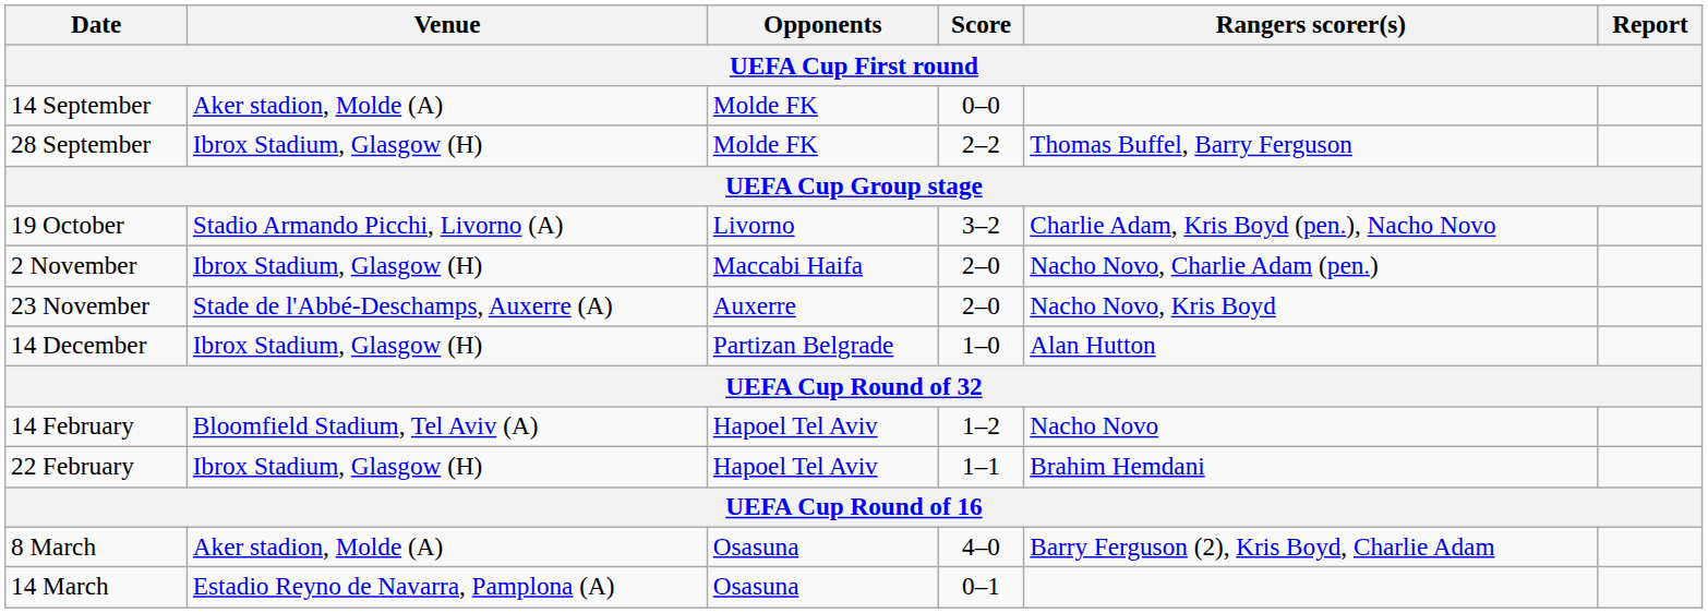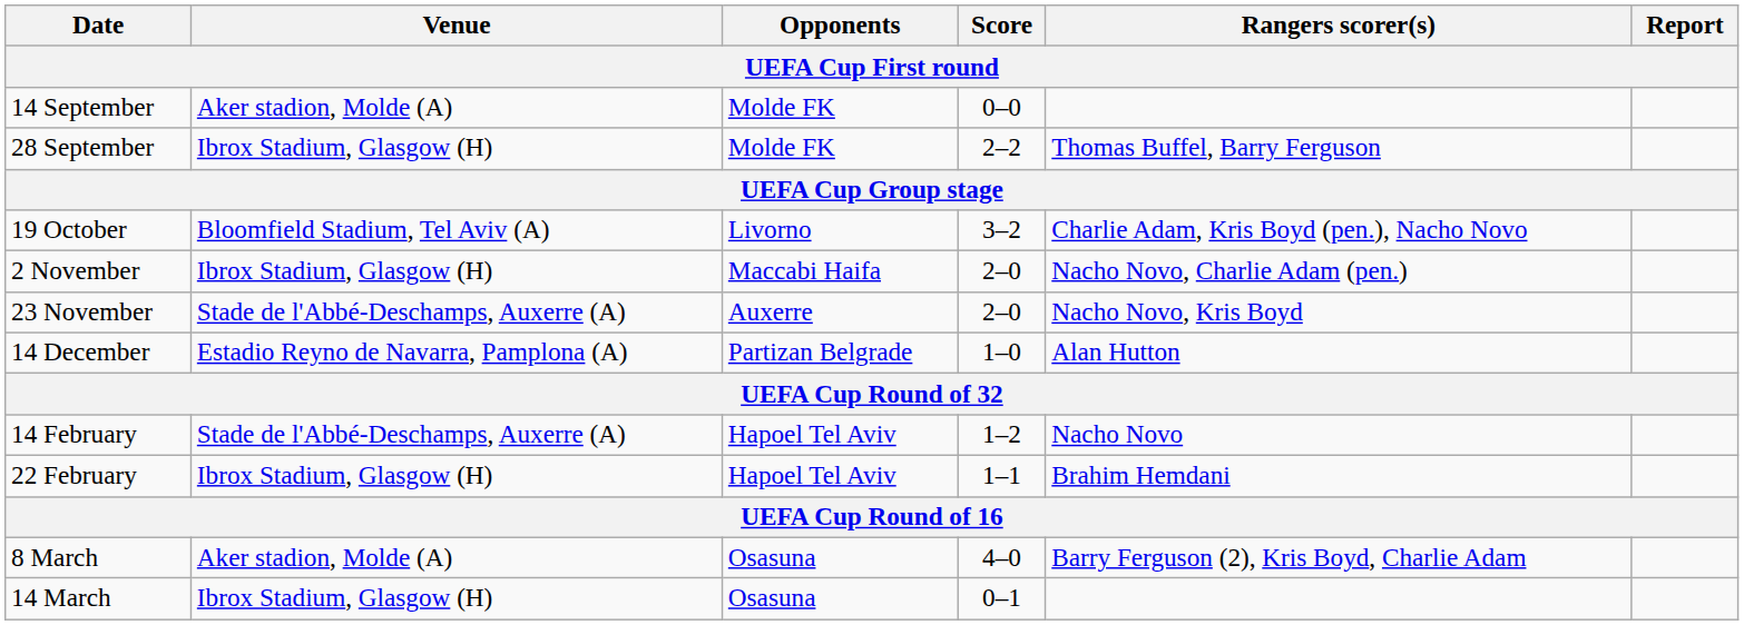 <table class="wikitable" width=85%>
 <tr>
 <th>Date</th>
 <th>Venue</th>
 <th>Opponents</th>
 <th>Score</th>
 <th>Rangers scorer(s)</th>
 <th>Report</th>
 </tr>
 <tr>
 <th colspan=7><a href='#'>UEFA Cup First round</a></th>
 </tr>
 <tr>
 <td>14 September</td>
 <td><a href='#'>Aker stadion</a>, <a href='#'>Molde</a> (A)</td>
 <td> <a href='#'>Molde FK</a></td>
 <td align=center>0–0</td>
 <td></td>
 <td></td>
 </tr>
 <tr>
 <td>28 September</td>
 <td><a href='#'>Ibrox Stadium</a>, <a href='#'>Glasgow</a> (H)</td>
 <td> <a href='#'>Molde FK</a></td>
 <td align=center>2–2</td>
 <td><a href='#'>Thomas Buffel</a>, <a href='#'>Barry Ferguson</a></td>
 <td></td>
 </tr>
 <tr>
 <th colspan=7><a href='#'>UEFA Cup Group stage</a></th>
 </tr>
 <tr>
 <td>19 October</td>
-<td><a href='#'>Stadio Armando Picchi</a>, <a href='#'>Livorno</a> (A)</td>
+<td><a href='#'>Bloomfield Stadium</a>, <a href='#'>Tel Aviv</a> (A)</td>
 <td> <a href='#'>Livorno</a></td>
 <td align=center>3–2</td>
 <td><a href='#'>Charlie Adam</a>, <a href='#'>Kris Boyd</a> (<a href='#'>pen.</a>), <a href='#'>Nacho Novo</a></td>
 <td></td>
 </tr>
 <tr>
 <td>2 November</td>
 <td><a href='#'>Ibrox Stadium</a>, <a href='#'>Glasgow</a> (H)</td>
 <td> <a href='#'>Maccabi Haifa</a></td>
 <td align=center>2–0</td>
 <td><a href='#'>Nacho Novo</a>, <a href='#'>Charlie Adam</a> (<a href='#'>pen.</a>)</td>
 <td></td>
 </tr>
 <tr>
 <td>23 November</td>
 <td><a href='#'>Stade de l'Abbé-Deschamps</a>, <a href='#'>Auxerre</a> (A)</td>
 <td> <a href='#'>Auxerre</a></td>
 <td align=center>2–0</td>
 <td><a href='#'>Nacho Novo</a>, <a href='#'>Kris Boyd</a></td>
 <td></td>
 </tr>
 <tr>
 <td>14 December</td>
-<td><a href='#'>Ibrox Stadium</a>, <a href='#'>Glasgow</a> (H)</td>
+<td><a href='#'>Estadio Reyno de Navarra</a>, <a href='#'>Pamplona</a> (A)</td>
 <td> <a href='#'>Partizan Belgrade</a></td>
 <td align=center>1–0</td>
 <td><a href='#'>Alan Hutton</a></td>
 <td></td>
 </tr>
 <tr>
 <th colspan=7><a href='#'>UEFA Cup Round of 32</a></th>
 </tr>
 <tr>
 <td>14 February</td>
-<td><a href='#'>Bloomfield Stadium</a>, <a href='#'>Tel Aviv</a> (A)</td>
+<td><a href='#'>Stade de l'Abbé-Deschamps</a>, <a href='#'>Auxerre</a> (A)</td>
 <td> <a href='#'>Hapoel Tel Aviv</a></td>
 <td align=center>1–2</td>
 <td><a href='#'>Nacho Novo</a></td>
 <td></td>
 </tr>
 <tr>
 <td>22 February</td>
 <td><a href='#'>Ibrox Stadium</a>, <a href='#'>Glasgow</a> (H)</td>
 <td> <a href='#'>Hapoel Tel Aviv</a></td>
 <td align=center>1–1</td>
 <td><a href='#'>Brahim Hemdani</a></td>
 <td></td>
 </tr>
 <tr>
 <th colspan=7><a href='#'>UEFA Cup Round of 16</a></th>
 </tr>
 <tr>
 <td>8 March</td>
 <td><a href='#'>Aker stadion</a>, <a href='#'>Molde</a> (A)</td>
 <td> <a href='#'>Osasuna</a></td>
 <td align=center>4–0</td>
 <td><a href='#'>Barry Ferguson</a> (2), <a href='#'>Kris Boyd</a>, <a href='#'>Charlie Adam</a></td>
 <td></td>
 </tr>
 <tr>
 <td>14 March</td>
-<td><a href='#'>Estadio Reyno de Navarra</a>, <a href='#'>Pamplona</a> (A)</td>
+<td><a href='#'>Ibrox Stadium</a>, <a href='#'>Glasgow</a> (H)</td>
 <td> <a href='#'>Osasuna</a></td>
 <td align=center>0–1</td>
 <td></td>
 <td></td>
 </tr>
 </table>
